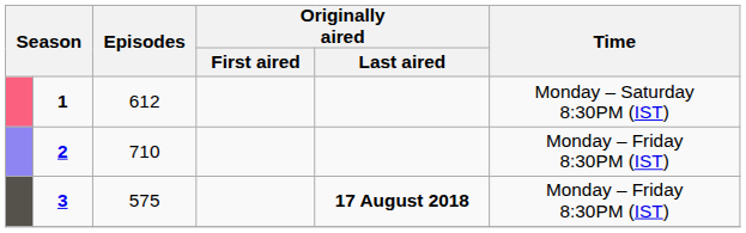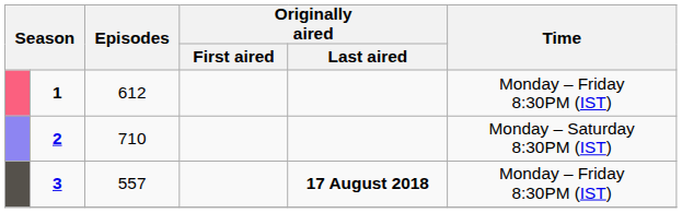 <table class="wikitable plainrowheaders" style="text-align:center;">
 <tr>
 <th style="padding:0 9px;" rowspan="2" colspan="2">Season</th>
 <th style="padding:0 9px;" rowspan="2">Episodes</th>
 <th style="padding:0 90px;" colspan="2">Originally aired</th>
 <th style="padding:0 90px;" rowspan="2">Time</th>
 </tr>
 <tr>
 <th>First aired</th>
 <th>Last aired</th>
 </tr>
 <tr>
 <td scope="row" style="background:#FB607F; color:#100;"></td>
 <td><strong>1</strong></td>
 <td>612</td>
 <td></td>
 <td></td>
-<td>Monday – Saturday <br> 8:30PM (<a href='#'>IST</a>)</td>
+<td>Monday – Friday <br> 8:30PM (<a href='#'>IST</a>)</td>
 </tr>
 <tr>
 <td scope="row" style="background:#8d85f2; color:#100;"></td>
 <td><strong><a href='#'>2</a></strong></td>
 <td>710</td>
 <td></td>
 <td></td>
-<td>Monday – Friday <br> 8:30PM (<a href='#'>IST</a>)</td>
+<td>Monday – Saturday <br> 8:30PM (<a href='#'>IST</a>)</td>
 </tr>
 <tr>
 <td bgcolor="#55514B" height="10px"></td>
 <td><strong><a href='#'>3</a></strong></td>
-<td>575</td>
+<td>557</td>
 <td></td>
 <td><strong>17 August 2018</strong></td>
 <td>Monday – Friday <br> 8:30PM (<a href='#'>IST</a>)</td>
 </tr>
 <tr>
 </tr>
 </table>
